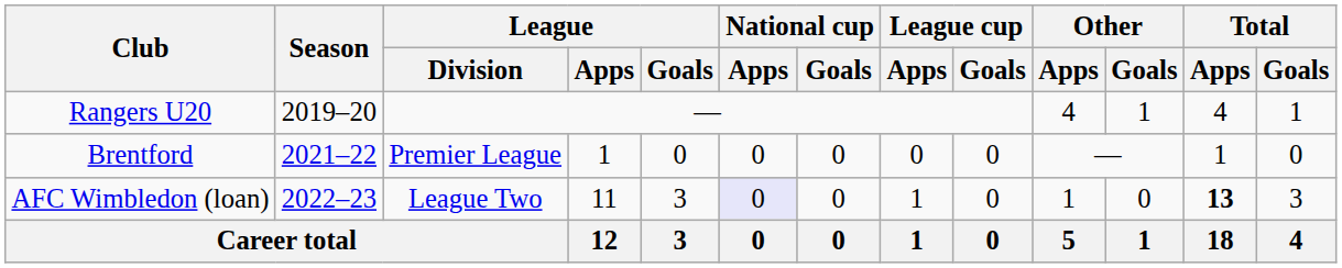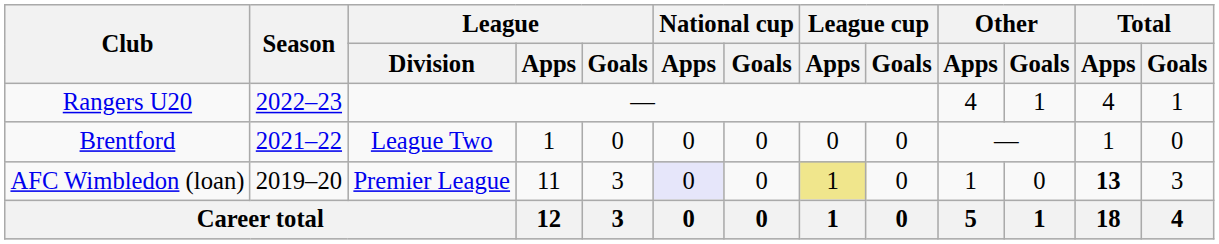 <table class="wikitable" style="text-align: center;">
 <tr>
 <th rowspan="2">Club</th>
 <th rowspan="2">Season</th>
 <th colspan="3">League</th>
 <th colspan="2">National cup</th>
 <th colspan="2">League cup</th>
 <th colspan="2">Other</th>
 <th colspan="2">Total</th>
 </tr>
 <tr>
 <th>Division</th>
 <th>Apps</th>
 <th>Goals</th>
 <th>Apps</th>
 <th>Goals</th>
 <th>Apps</th>
 <th>Goals</th>
 <th>Apps</th>
 <th>Goals</th>
 <th>Apps</th>
 <th>Goals</th>
 </tr>
 <tr>
 <td><a href='#'>Rangers U20</a></td>
-<td>2019–20</td>
+<td><a href='#'>2022–23</a></td>
 <td colspan="7">―</td>
 <td>4</td>
 <td>1</td>
 <td>4</td>
 <td>1</td>
 </tr>
 <tr>
 <td><a href='#'>Brentford</a></td>
 <td><a href='#'>2021–22</a></td>
-<td><a href='#'>Premier League</a></td>
+<td><a href='#'>League Two</a></td>
 <td>1</td>
 <td>0</td>
 <td>0</td>
 <td>0</td>
 <td>0</td>
 <td>0</td>
 <td colspan="2">―</td>
 <td>1</td>
 <td>0</td>
 </tr>
 <tr>
 <td><a href='#'>AFC Wimbledon</a> (loan)</td>
-<td><a href='#'>2022–23</a></td>
-<td><a href='#'>League Two</a></td>
+<td>2019–20</td>
+<td><a href='#'>Premier League</a></td>
 <td>11</td>
 <td>3</td>
 <td style="background: lavender;">0</td>
 <td>0</td>
-<td>1</td>
+<td style="background: khaki;">1</td>
 <td>0</td>
 <td>1</td>
 <td>0</td>
 <td><strong>13</strong></td>
 <td>3</td>
 </tr>
 <tr>
 <th colspan="3">Career total</th>
 <th>12</th>
 <th>3</th>
 <th>0</th>
 <th>0</th>
 <th>1</th>
 <th>0</th>
 <th>5</th>
 <th>1</th>
 <th>18</th>
 <th>4</th>
 </tr>
 </table>
